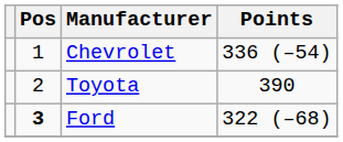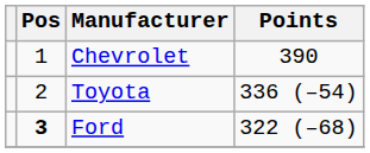 <table class="wikitable" style="font-size: 95%;">
 <tr>
 <th></th>
 <th>Pos</th>
 <th>Manufacturer</th>
 <th>Points</th>
 </tr>
 <tr>
 <td align="left"></td>
 <td style="text-align:center;">1</td>
 <td><a href='#'>Chevrolet</a></td>
-<td style="text-align:center;">336 (–54)</td>
+<td style="text-align:center;">390</td>
 </tr>
 <tr>
 <td align="left"></td>
 <td style="text-align:center;">2</td>
 <td><a href='#'>Toyota</a></td>
-<td style="text-align:center;">390</td>
+<td style="text-align:center;">336 (–54)</td>
 </tr>
 <tr>
 <td align="left"></td>
 <td style="text-align:center;"><strong>3</strong></td>
 <td><a href='#'>Ford</a></td>
 <td style="text-align:center;">322 (–68)</td>
 </tr>
 <tr class="sortbottom">
 </tr>
 </table>
